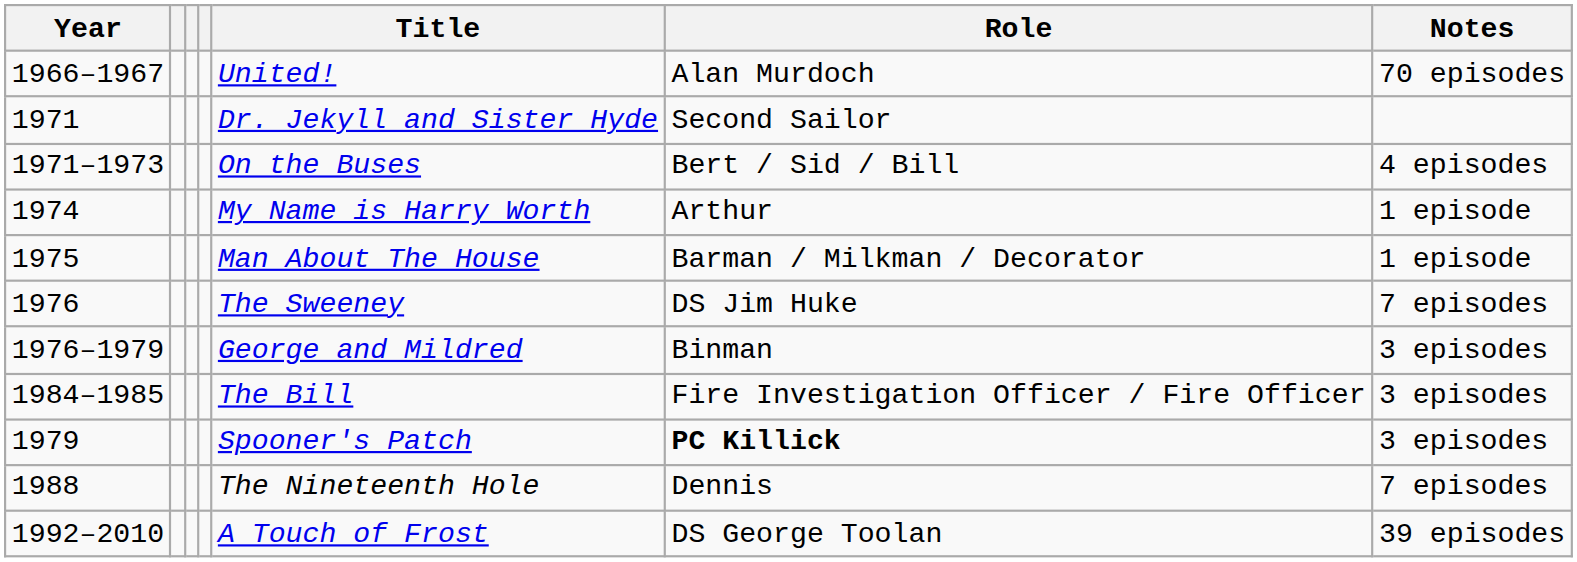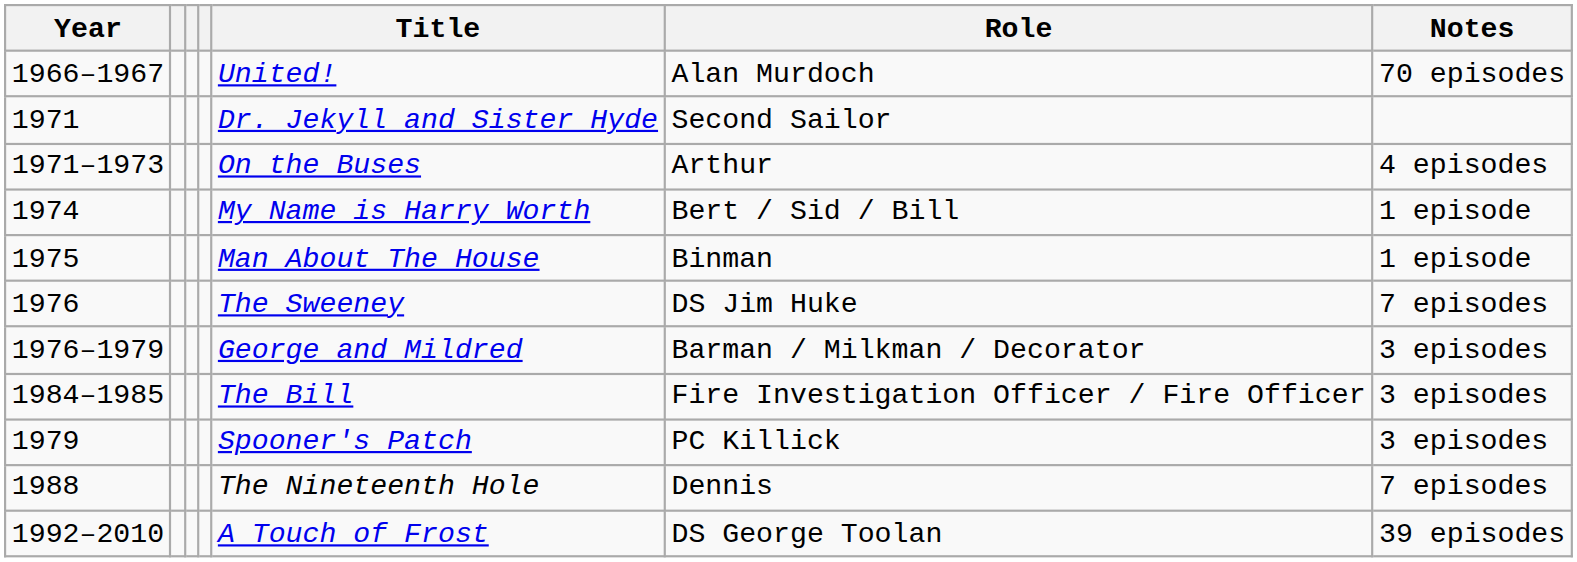 <table class = "wikitable">
 <tr>
 <th>Year</th>
 <th></th>
 <th></th>
 <th></th>
 <th>Title</th>
 <th>Role</th>
 <th>Notes</th>
 </tr>
 <tr>
 <td>1966–1967</td>
 <td></td>
 <td></td>
 <td></td>
 <td><em><a href='#'>United!</a></em></td>
 <td>Alan Murdoch</td>
 <td>70 episodes</td>
 </tr>
 <tr>
 <td>1971</td>
 <td></td>
 <td></td>
 <td></td>
 <td><em><a href='#'>Dr. Jekyll and Sister Hyde</a></em></td>
 <td>Second Sailor</td>
 <td></td>
 </tr>
 <tr>
 <td>1971–1973</td>
 <td></td>
 <td></td>
 <td></td>
 <td><em><a href='#'>On the Buses</a></em></td>
-<td>Bert / Sid / Bill</td>
+<td>Arthur</td>
 <td>4 episodes</td>
 </tr>
 <tr>
 <td>1974</td>
 <td></td>
 <td></td>
 <td></td>
 <td><em><a href='#'>My Name is Harry Worth</a></em></td>
-<td>Arthur</td>
+<td>Bert / Sid / Bill</td>
 <td>1 episode</td>
 </tr>
 <tr>
 <td>1975</td>
 <td></td>
 <td></td>
 <td></td>
 <td><em><a href='#'>Man About The House</a></em></td>
-<td>Barman / Milkman / Decorator</td>
+<td>Binman</td>
 <td>1 episode</td>
 </tr>
 <tr>
 <td>1976</td>
 <td></td>
 <td></td>
 <td></td>
 <td><em><a href='#'>The Sweeney</a></em></td>
 <td>DS Jim Huke</td>
 <td>7 episodes</td>
 </tr>
 <tr>
 <td>1976–1979</td>
 <td></td>
 <td></td>
 <td></td>
 <td><em><a href='#'>George and Mildred</a></em></td>
-<td>Binman</td>
+<td>Barman / Milkman / Decorator</td>
 <td>3 episodes</td>
 </tr>
 <tr>
 <td>1984–1985</td>
 <td></td>
 <td></td>
 <td></td>
 <td><em><a href='#'>The Bill</a></em></td>
 <td>Fire Investigation Officer / Fire Officer</td>
 <td>3 episodes</td>
 </tr>
 <tr>
 <td>1979</td>
 <td></td>
 <td></td>
 <td></td>
 <td><em><a href='#'>Spooner's Patch</a></em></td>
-<td><strong>PC Killick</strong></td>
+<td>PC Killick</td>
 <td>3 episodes</td>
 </tr>
 <tr>
 <td>1988</td>
 <td></td>
 <td></td>
 <td></td>
 <td><em>The Nineteenth Hole</em></td>
 <td>Dennis</td>
 <td>7 episodes</td>
 </tr>
 <tr>
 <td>1992–2010</td>
 <td></td>
 <td></td>
 <td></td>
 <td><em><a href='#'>A Touch of Frost</a></em></td>
 <td>DS George Toolan</td>
 <td>39 episodes</td>
 </tr>
 </table>
